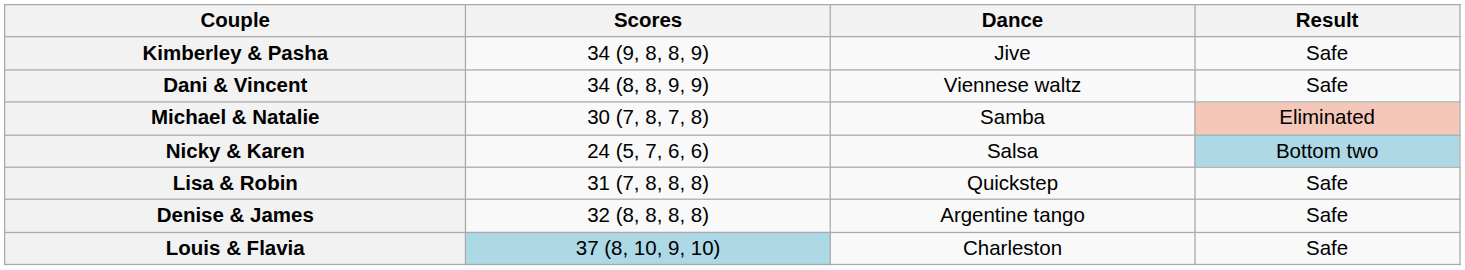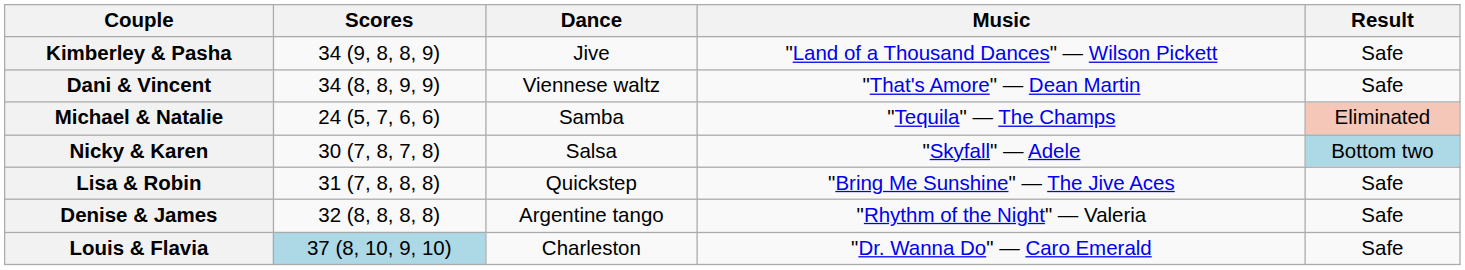 <table class="wikitable sortable" style="text-align:center; width:90%">
 <tr>
 <th scope="col">Couple</th>
 <th scope="col">Scores</th>
 <th scope="col" class="unsortable">Dance</th>
+<th scope="col" class="unsortable">Music</th>
 <th scope="col" class="unsortable">Result</th>
 </tr>
 <tr>
 <th scope="row">Kimberley & Pasha</th>
 <td>34 (9, 8, 8, 9)</td>
 <td>Jive</td>
+<td>"<a href='#'>Land of a Thousand Dances</a>" — <a href='#'>Wilson Pickett</a></td>
 <td>Safe</td>
 </tr>
 <tr>
 <th scope="row">Dani & Vincent</th>
 <td>34 (8, 8, 9, 9)</td>
 <td>Viennese waltz</td>
+<td>"<a href='#'>That's Amore</a>" — <a href='#'>Dean Martin</a></td>
 <td>Safe</td>
 </tr>
 <tr>
 <th scope="row">Michael & Natalie</th>
-<td>30 (7, 8, 7, 8)</td>
+<td>24 (5, 7, 6, 6)</td>
 <td>Samba</td>
+<td>"<a href='#'>Tequila</a>" — <a href='#'>The Champs</a></td>
 <td bgcolor="f4c7b8">Eliminated</td>
 </tr>
 <tr>
 <th scope="row">Nicky & Karen</th>
-<td>24 (5, 7, 6, 6)</td>
+<td>30 (7, 8, 7, 8)</td>
 <td>Salsa</td>
+<td>"<a href='#'>Skyfall</a>" — <a href='#'>Adele</a></td>
 <td bgcolor="lightblue">Bottom two</td>
 </tr>
 <tr>
 <th scope="row">Lisa & Robin</th>
 <td>31 (7, 8, 8, 8)</td>
 <td>Quickstep</td>
+<td>"<a href='#'>Bring Me Sunshine</a>" — <a href='#'>The Jive Aces</a></td>
 <td>Safe</td>
 </tr>
 <tr>
 <th scope="row">Denise & James</th>
 <td>32 (8, 8, 8, 8)</td>
 <td>Argentine tango</td>
+<td>"<a href='#'>Rhythm of the Night</a>" — Valeria</td>
 <td>Safe</td>
 </tr>
 <tr>
 <th scope="row">Louis & Flavia</th>
 <td style="background: lightblue;">37 (8, 10, 9, 10)</td>
 <td>Charleston</td>
+<td>"<a href='#'>Dr. Wanna Do</a>" — <a href='#'>Caro Emerald</a></td>
 <td>Safe</td>
 </tr>
 </table>
